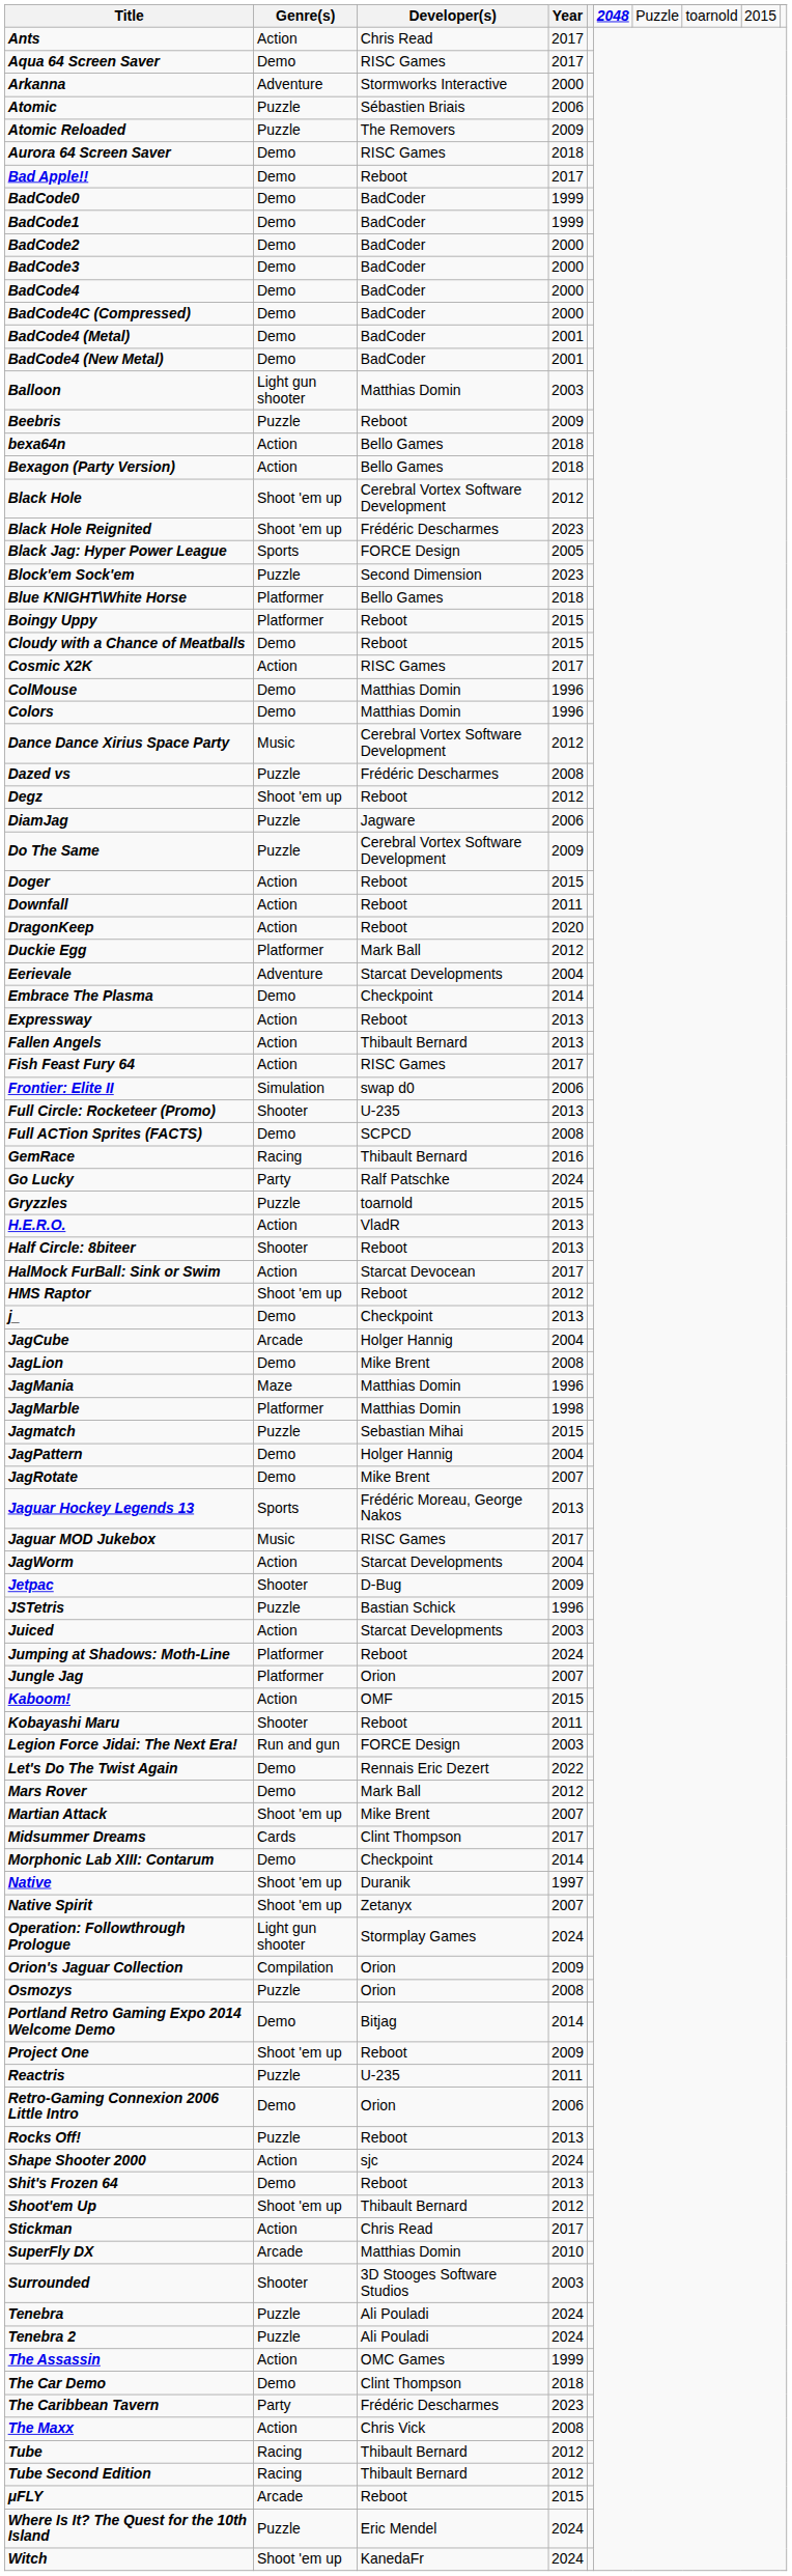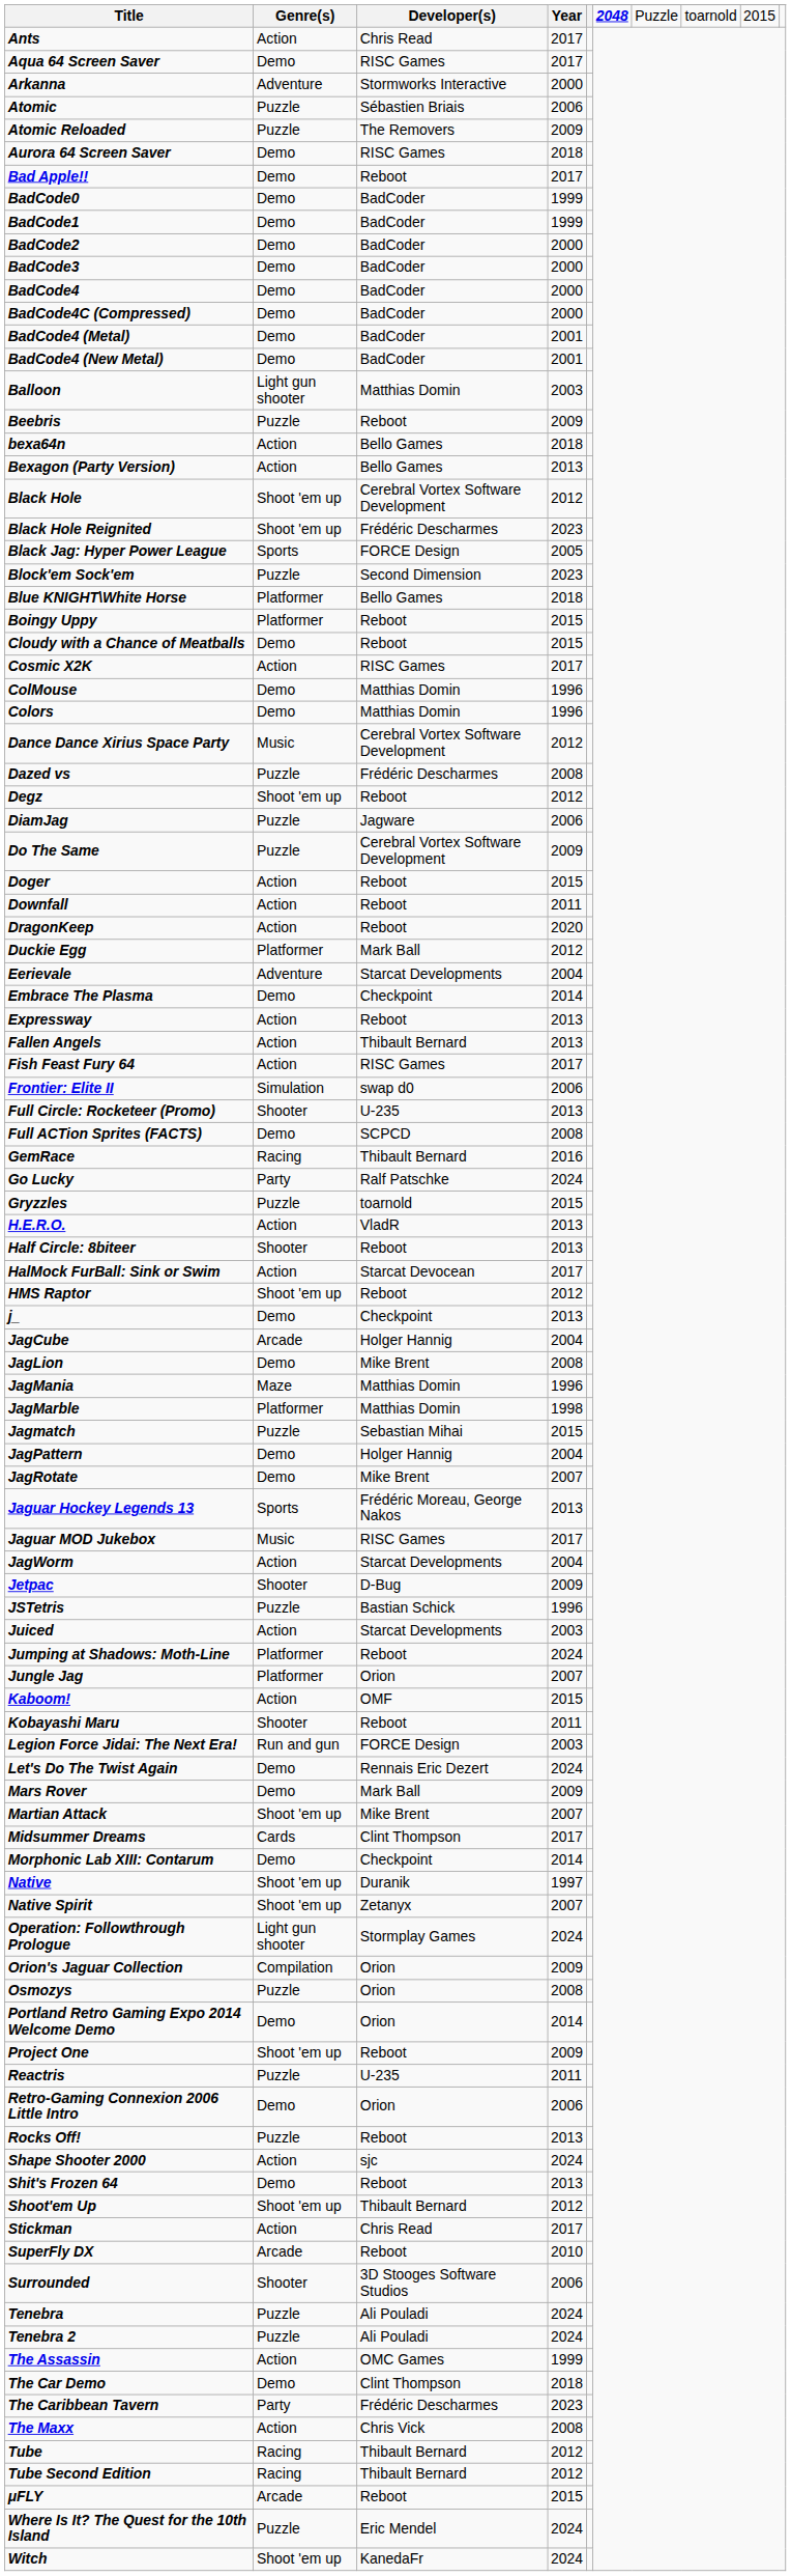 <table class="wikitable plainrowheaders sortable" id="softwarelist">
 <tr>
 <th rowspan="2">Title</th>
 <th rowspan="2">Genre(s)</th>
 <th rowspan="2">Developer(s)</th>
 <th rowspan="2">Year</th>
 <th rowspan="2" class="unsortable"></th>
 </tr>
 <tr>
 <td id="0–9" style="text-align: left;"><strong><em><a href='#'>2048</a></em></strong></td>
 <td>Puzzle</td>
 <td>toarnold</td>
 <td>2015</td>
 <td></td>
 </tr>
 <tr>
 <td id="A" style="text-align: left;"><strong><em>Ants</em></strong></td>
 <td>Action</td>
 <td>Chris Read</td>
 <td>2017</td>
 <td></td>
 </tr>
 <tr>
 <td style="text-align: left;"><strong><em>Aqua 64 Screen Saver</em></strong></td>
 <td>Demo</td>
 <td>RISC Games</td>
 <td>2017</td>
 <td></td>
 </tr>
 <tr>
 <td style="text-align: left;"><strong><em>Arkanna</em></strong></td>
 <td>Adventure</td>
 <td>Stormworks Interactive</td>
 <td>2000</td>
 <td></td>
 </tr>
 <tr>
 <td style="text-align: left;"><strong><em>Atomic</em></strong></td>
 <td>Puzzle</td>
 <td>Sébastien Briais</td>
 <td>2006</td>
 <td></td>
 </tr>
 <tr>
 <td style="text-align: left;"><strong><em>Atomic Reloaded</em></strong></td>
 <td>Puzzle</td>
 <td>The Removers</td>
 <td>2009</td>
 <td></td>
 </tr>
 <tr>
 <td style="text-align: left;"><strong><em>Aurora 64 Screen Saver</em></strong></td>
 <td>Demo</td>
 <td>RISC Games</td>
 <td>2018</td>
 <td></td>
 </tr>
 <tr>
 <td id="B" style="text-align: left;"><strong><em><a href='#'>Bad Apple!!</a></em></strong></td>
 <td>Demo</td>
 <td>Reboot</td>
 <td>2017</td>
 <td></td>
 </tr>
 <tr>
 <td style="text-align: left;"><strong><em>BadCode0</em></strong></td>
 <td>Demo</td>
 <td>BadCoder</td>
 <td>1999</td>
 <td></td>
 </tr>
 <tr>
 <td style="text-align: left;"><strong><em>BadCode1</em></strong></td>
 <td>Demo</td>
 <td>BadCoder</td>
 <td>1999</td>
 <td></td>
 </tr>
 <tr>
 <td style="text-align: left;"><strong><em>BadCode2</em></strong></td>
 <td>Demo</td>
 <td>BadCoder</td>
 <td>2000</td>
 <td></td>
 </tr>
 <tr>
 <td style="text-align: left;"><strong><em>BadCode3</em></strong></td>
 <td>Demo</td>
 <td>BadCoder</td>
 <td>2000</td>
 <td></td>
 </tr>
 <tr>
 <td style="text-align: left;"><strong><em>BadCode4</em></strong></td>
 <td>Demo</td>
 <td>BadCoder</td>
 <td>2000</td>
 <td></td>
 </tr>
 <tr>
 <td style="text-align: left;"><strong><em>BadCode4C (Compressed)</em></strong></td>
 <td>Demo</td>
 <td>BadCoder</td>
 <td>2000</td>
 <td></td>
 </tr>
 <tr>
 <td style="text-align: left;"><strong><em>BadCode4 (Metal)</em></strong></td>
 <td>Demo</td>
 <td>BadCoder</td>
 <td>2001</td>
 <td></td>
 </tr>
 <tr>
 <td style="text-align: left;"><strong><em>BadCode4 (New Metal)</em></strong></td>
 <td>Demo</td>
 <td>BadCoder</td>
 <td>2001</td>
 <td></td>
 </tr>
 <tr>
 <td style="text-align: left;"><strong><em>Balloon</em></strong></td>
 <td>Light gun shooter</td>
 <td>Matthias Domin</td>
 <td>2003</td>
 <td></td>
 </tr>
 <tr>
 <td style="text-align: left;"><strong><em>Beebris</em></strong></td>
 <td>Puzzle</td>
 <td>Reboot</td>
 <td>2009</td>
 <td></td>
 </tr>
 <tr>
 <td style="text-align: left;"><strong><em>bexa64n</em></strong></td>
 <td>Action</td>
 <td>Bello Games</td>
 <td>2018</td>
 <td></td>
 </tr>
 <tr>
 <td style="text-align: left;"><strong><em>Bexagon (Party Version)</em></strong></td>
 <td>Action</td>
 <td>Bello Games</td>
-<td>2018</td>
+<td>2013</td>
 <td></td>
 </tr>
 <tr>
 <td style="text-align: left;"><strong><em>Black Hole</em></strong></td>
 <td>Shoot 'em up</td>
 <td>Cerebral Vortex Software Development</td>
 <td>2012</td>
 <td></td>
 </tr>
 <tr>
 <td style="text-align: left;"><strong><em>Black Hole Reignited</em></strong></td>
 <td>Shoot 'em up</td>
 <td>Frédéric Descharmes</td>
 <td>2023</td>
 <td></td>
 </tr>
 <tr>
 <td style="text-align: left;"><strong><em>Black Jag: Hyper Power League</em></strong></td>
 <td>Sports</td>
 <td>FORCE Design</td>
 <td>2005</td>
 <td></td>
 </tr>
 <tr>
 <td style="text-align: left;"><strong><em>Block'em Sock'em</em></strong></td>
 <td>Puzzle</td>
 <td>Second Dimension</td>
 <td>2023</td>
 <td></td>
 </tr>
 <tr>
 <td style="text-align: left;"><strong><em>Blue KNIGHT\White Horse</em></strong></td>
 <td>Platformer</td>
 <td>Bello Games</td>
 <td>2018</td>
 <td></td>
 </tr>
 <tr>
 <td style="text-align: left;"><strong><em>Boingy Uppy</em></strong></td>
 <td>Platformer</td>
 <td>Reboot</td>
 <td>2015</td>
 <td></td>
 </tr>
 <tr>
 <td id="C" style="text-align: left;"><strong><em>Cloudy with a Chance of Meatballs</em></strong></td>
 <td>Demo</td>
 <td>Reboot</td>
 <td>2015</td>
 <td></td>
 </tr>
 <tr>
 <td style="text-align: left;"><strong><em>Cosmic X2K</em></strong></td>
 <td>Action</td>
 <td>RISC Games</td>
 <td>2017</td>
 <td></td>
 </tr>
 <tr>
 <td style="text-align: left;"><strong><em>ColMouse</em></strong></td>
 <td>Demo</td>
 <td>Matthias Domin</td>
 <td>1996</td>
 <td></td>
 </tr>
 <tr>
 <td style="text-align: left;"><strong><em>Colors</em></strong></td>
 <td>Demo</td>
 <td>Matthias Domin</td>
 <td>1996</td>
 <td></td>
 </tr>
 <tr>
 <td id="D" style="text-align: left;"><strong><em>Dance Dance Xirius Space Party</em></strong></td>
 <td>Music</td>
 <td>Cerebral Vortex Software Development</td>
 <td>2012</td>
 <td></td>
 </tr>
 <tr>
 <td style="text-align: left;"><strong><em>Dazed vs</em></strong></td>
 <td>Puzzle</td>
 <td>Frédéric Descharmes</td>
 <td>2008</td>
 <td></td>
 </tr>
 <tr>
 <td style="text-align: left;"><strong><em>Degz</em></strong></td>
 <td>Shoot 'em up</td>
 <td>Reboot</td>
 <td>2012</td>
 <td></td>
 </tr>
 <tr>
 <td style="text-align: left;"><strong><em>DiamJag</em></strong></td>
 <td>Puzzle</td>
 <td>Jagware</td>
 <td>2006</td>
 <td></td>
 </tr>
 <tr>
 <td style="text-align: left;"><strong><em>Do The Same</em></strong></td>
 <td>Puzzle</td>
 <td>Cerebral Vortex Software Development</td>
 <td>2009</td>
 <td></td>
 </tr>
 <tr>
 <td style="text-align: left;"><strong><em>Doger</em></strong></td>
 <td>Action</td>
 <td>Reboot</td>
 <td>2015</td>
 <td></td>
 </tr>
 <tr>
 <td style="text-align: left;"><strong><em>Downfall</em></strong></td>
 <td>Action</td>
 <td>Reboot</td>
 <td>2011</td>
 <td></td>
 </tr>
 <tr>
 <td style="text-align: left;"><strong><em>DragonKeep</em></strong></td>
 <td>Action</td>
 <td>Reboot</td>
 <td>2020</td>
 <td></td>
 </tr>
 <tr>
 <td style="text-align: left;"><strong><em>Duckie Egg</em></strong></td>
 <td>Platformer</td>
 <td>Mark Ball</td>
 <td>2012</td>
 <td></td>
 </tr>
 <tr>
 <td id="E" style="text-align: left;"><strong><em>Eerievale</em></strong></td>
 <td>Adventure</td>
 <td>Starcat Developments</td>
 <td>2004</td>
 <td></td>
 </tr>
 <tr>
 <td style="text-align: left;"><strong><em>Embrace The Plasma</em></strong></td>
 <td>Demo</td>
 <td>Checkpoint</td>
 <td>2014</td>
 <td></td>
 </tr>
 <tr>
 <td style="text-align: left;"><strong><em>Expressway</em></strong></td>
 <td>Action</td>
 <td>Reboot</td>
 <td>2013</td>
 <td></td>
 </tr>
 <tr>
 <td id="F" style="text-align: left;"><strong><em>Fallen Angels</em></strong></td>
 <td>Action</td>
 <td>Thibault Bernard</td>
 <td>2013</td>
 <td></td>
 </tr>
 <tr>
 <td style="text-align: left;"><strong><em>Fish Feast Fury 64</em></strong></td>
 <td>Action</td>
 <td>RISC Games</td>
 <td>2017</td>
 <td></td>
 </tr>
 <tr>
 <td style="text-align: left;"><strong><em><a href='#'>Frontier: Elite II</a></em></strong></td>
 <td>Simulation</td>
 <td>swap d0</td>
 <td>2006</td>
 <td></td>
 </tr>
 <tr>
 <td style="text-align: left;"><strong><em>Full Circle: Rocketeer (Promo)</em></strong></td>
 <td>Shooter</td>
 <td>U-235</td>
 <td>2013</td>
 <td></td>
 </tr>
 <tr>
 <td style="text-align: left;"><strong><em>Full ACTion Sprites (FACTS)</em></strong></td>
 <td>Demo</td>
 <td>SCPCD</td>
 <td>2008</td>
 <td></td>
 </tr>
 <tr>
 <td id="G" style="text-align: left;"><strong><em>GemRace</em></strong></td>
 <td>Racing</td>
 <td>Thibault Bernard</td>
 <td>2016</td>
 <td></td>
 </tr>
 <tr>
 <td style="text-align: left;"><strong><em>Go Lucky</em></strong></td>
 <td>Party</td>
 <td>Ralf Patschke</td>
 <td>2024</td>
 <td></td>
 </tr>
 <tr>
 <td style="text-align: left;"><strong><em>Gryzzles</em></strong></td>
 <td>Puzzle</td>
 <td>toarnold</td>
 <td>2015</td>
 <td></td>
 </tr>
 <tr>
 <td id="H" style="text-align: left;"><strong><em><a href='#'>H.E.R.O.</a></em></strong></td>
 <td>Action</td>
 <td>VladR</td>
 <td>2013</td>
 <td></td>
 </tr>
 <tr>
 <td style="text-align: left;"><strong><em>Half Circle: 8biteer</em></strong></td>
 <td>Shooter</td>
 <td>Reboot</td>
 <td>2013</td>
 <td></td>
 </tr>
 <tr>
 <td style="text-align: left;"><strong><em>HalMock FurBall: Sink or Swim</em></strong></td>
 <td>Action</td>
 <td>Starcat Devocean</td>
 <td>2017</td>
 <td></td>
 </tr>
 <tr>
 <td style="text-align: left;"><strong><em>HMS Raptor</em></strong></td>
 <td>Shoot 'em up</td>
 <td>Reboot</td>
 <td>2012</td>
 <td></td>
 </tr>
 <tr>
 <td id="J" style="text-align: left;"><strong><em>j_</em></strong></td>
 <td>Demo</td>
 <td>Checkpoint</td>
 <td>2013</td>
 <td></td>
 </tr>
 <tr>
 <td style="text-align: left;"><strong><em>JagCube</em></strong></td>
 <td>Arcade</td>
 <td>Holger Hannig</td>
 <td>2004</td>
 <td></td>
 </tr>
 <tr>
 <td style="text-align: left;"><strong><em>JagLion</em></strong></td>
 <td>Demo</td>
 <td>Mike Brent</td>
 <td>2008</td>
 <td></td>
 </tr>
 <tr>
 <td style="text-align: left;"><strong><em>JagMania</em></strong></td>
 <td>Maze</td>
 <td>Matthias Domin</td>
 <td>1996</td>
 <td></td>
 </tr>
 <tr>
 <td style="text-align: left;"><strong><em>JagMarble</em></strong></td>
 <td>Platformer</td>
 <td>Matthias Domin</td>
 <td>1998</td>
 <td></td>
 </tr>
 <tr>
 <td style="text-align: left;"><strong><em>Jagmatch</em></strong></td>
 <td>Puzzle</td>
 <td>Sebastian Mihai</td>
 <td>2015</td>
 <td></td>
 </tr>
 <tr>
 <td style="text-align: left;"><strong><em>JagPattern</em></strong></td>
 <td>Demo</td>
 <td>Holger Hannig</td>
 <td>2004</td>
 <td></td>
 </tr>
 <tr>
 <td style="text-align: left;"><strong><em>JagRotate</em></strong></td>
 <td>Demo</td>
 <td>Mike Brent</td>
 <td>2007</td>
 <td></td>
 </tr>
 <tr>
 <td style="text-align: left;"><strong><em><a href='#'>Jaguar Hockey Legends 13</a></em></strong></td>
 <td>Sports</td>
 <td>Frédéric Moreau, George Nakos</td>
 <td>2013</td>
 <td></td>
 </tr>
 <tr>
 <td style="text-align: left;"><strong><em>Jaguar MOD Jukebox</em></strong></td>
 <td>Music</td>
 <td>RISC Games</td>
 <td>2017</td>
 <td></td>
 </tr>
 <tr>
 <td style="text-align: left;"><strong><em>JagWorm</em></strong></td>
 <td>Action</td>
 <td>Starcat Developments</td>
 <td>2004</td>
 <td></td>
 </tr>
 <tr>
 <td style="text-align: left;"><strong><em><a href='#'>Jetpac</a></em></strong></td>
 <td>Shooter</td>
 <td>D-Bug</td>
 <td>2009</td>
 <td></td>
 </tr>
 <tr>
 <td style="text-align: left;"><strong><em>JSTetris</em></strong></td>
 <td>Puzzle</td>
 <td>Bastian Schick</td>
 <td>1996</td>
 <td></td>
 </tr>
 <tr>
 <td style="text-align: left;"><strong><em>Juiced</em></strong></td>
 <td>Action</td>
 <td>Starcat Developments</td>
 <td>2003</td>
 <td></td>
 </tr>
 <tr>
 <td style="text-align: left;"><strong><em>Jumping at Shadows: Moth-Line</em></strong></td>
 <td>Platformer</td>
 <td>Reboot</td>
 <td>2024</td>
 <td></td>
 </tr>
 <tr>
 <td style="text-align: left;"><strong><em>Jungle Jag</em></strong></td>
 <td>Platformer</td>
 <td>Orion</td>
 <td>2007</td>
 <td></td>
 </tr>
 <tr>
 <td id="K" style="text-align: left;"><strong><em><a href='#'>Kaboom!</a></em></strong></td>
 <td>Action</td>
 <td>OMF</td>
 <td>2015</td>
 <td></td>
 </tr>
 <tr>
 <td style="text-align: left;"><strong><em>Kobayashi Maru</em></strong></td>
 <td>Shooter</td>
 <td>Reboot</td>
 <td>2011</td>
 <td></td>
 </tr>
 <tr>
 <td id="L" style="text-align: left;"><strong><em>Legion Force Jidai: The Next Era!</em></strong></td>
 <td>Run and gun</td>
 <td>FORCE Design</td>
 <td>2003</td>
 <td></td>
 </tr>
 <tr>
 <td style="text-align: left;"><strong><em>Let's Do The Twist Again</em></strong></td>
 <td>Demo</td>
 <td>Rennais Eric Dezert</td>
-<td>2022</td>
+<td>2024</td>
 <td></td>
 </tr>
 <tr>
 <td id="M" style="text-align: left;"><strong><em>Mars Rover</em></strong></td>
 <td>Demo</td>
 <td>Mark Ball</td>
-<td>2012</td>
+<td>2009</td>
 <td></td>
 </tr>
 <tr>
 <td style="text-align: left;"><strong><em>Martian Attack</em></strong></td>
 <td>Shoot 'em up</td>
 <td>Mike Brent</td>
 <td>2007</td>
 <td></td>
 </tr>
 <tr>
 <td style="text-align: left;"><strong><em> Midsummer Dreams</em></strong></td>
 <td>Cards</td>
 <td>Clint Thompson</td>
 <td>2017</td>
 <td></td>
 </tr>
 <tr>
 <td style="text-align: left;"><strong><em>Morphonic Lab XIII: Contarum</em></strong></td>
 <td>Demo</td>
 <td>Checkpoint</td>
 <td>2014</td>
 <td></td>
 </tr>
 <tr>
 <td id="N" style="text-align: left;"><strong><em><a href='#'>Native</a></em></strong></td>
 <td>Shoot 'em up</td>
 <td>Duranik</td>
 <td>1997</td>
 <td></td>
 </tr>
 <tr>
 <td style="text-align: left;"><strong><em>Native Spirit</em></strong></td>
 <td>Shoot 'em up</td>
 <td>Zetanyx</td>
 <td>2007</td>
 <td></td>
 </tr>
 <tr>
 <td id="O" style="text-align: left;"><strong><em>Operation: Followthrough Prologue</em></strong></td>
 <td>Light gun shooter</td>
 <td>Stormplay Games</td>
 <td>2024</td>
 <td></td>
 </tr>
 <tr>
 <td style="text-align: left;"><strong><em>Orion's Jaguar Collection</em></strong></td>
 <td>Compilation</td>
 <td>Orion</td>
 <td>2009</td>
 <td></td>
 </tr>
 <tr>
 <td style="text-align: left;"><strong><em>Osmozys</em></strong></td>
 <td>Puzzle</td>
 <td>Orion</td>
 <td>2008</td>
 <td></td>
 </tr>
 <tr>
 <td id="P" style="text-align: left;"><strong><em>Portland Retro Gaming Expo 2014 Welcome Demo</em></strong></td>
 <td>Demo</td>
-<td>Bitjag</td>
+<td>Orion</td>
 <td>2014</td>
 <td></td>
 </tr>
 <tr>
 <td style="text-align: left;"><strong><em>Project One</em></strong></td>
 <td>Shoot 'em up</td>
 <td>Reboot</td>
 <td>2009</td>
 <td></td>
 </tr>
 <tr>
 <td id="R" style="text-align: left;"><strong><em>Reactris</em></strong></td>
 <td>Puzzle</td>
 <td>U-235</td>
 <td>2011</td>
 <td></td>
 </tr>
 <tr>
 <td style="text-align: left;"><strong><em>Retro-Gaming Connexion 2006 Little Intro</em></strong></td>
 <td>Demo</td>
 <td>Orion</td>
 <td>2006</td>
 <td></td>
 </tr>
 <tr>
 <td style="text-align: left;"><strong><em>Rocks Off!</em></strong></td>
 <td>Puzzle</td>
 <td>Reboot</td>
 <td>2013</td>
 <td></td>
 </tr>
 <tr>
 <td id="S" style="text-align: left;"><strong><em>Shape Shooter 2000</em></strong></td>
 <td>Action</td>
 <td>sjc</td>
 <td>2024</td>
 <td></td>
 </tr>
 <tr>
 <td style="text-align: left;"><strong><em>Shit's Frozen 64 </em></strong></td>
 <td>Demo</td>
 <td>Reboot</td>
 <td>2013</td>
 <td></td>
 </tr>
 <tr>
 <td style="text-align: left;"><strong><em>Shoot'em Up</em></strong></td>
 <td>Shoot 'em up</td>
 <td>Thibault Bernard</td>
 <td>2012</td>
 <td></td>
 </tr>
 <tr>
 <td style="text-align: left;"><strong><em>Stickman</em></strong></td>
 <td>Action</td>
 <td>Chris Read</td>
 <td>2017</td>
 <td></td>
 </tr>
 <tr>
 <td style="text-align: left;"><strong><em>SuperFly DX</em></strong></td>
 <td>Arcade</td>
-<td>Matthias Domin</td>
+<td>Reboot</td>
 <td>2010</td>
 <td></td>
 </tr>
 <tr>
 <td style="text-align: left;"><strong><em>Surrounded</em></strong></td>
 <td>Shooter</td>
 <td>3D Stooges Software Studios</td>
-<td>2003</td>
+<td>2006</td>
 <td></td>
 </tr>
 <tr>
 <td id="T" style="text-align: left;"><strong><em>Tenebra</em></strong></td>
 <td>Puzzle</td>
 <td>Ali Pouladi</td>
 <td>2024</td>
 <td></td>
 </tr>
 <tr>
 <td style="text-align: left;"><strong><em>Tenebra 2</em></strong></td>
 <td>Puzzle</td>
 <td>Ali Pouladi</td>
 <td>2024</td>
 <td></td>
 </tr>
 <tr>
 <td style="text-align: left;"><strong><em><a href='#'>The Assassin</a></em></strong></td>
 <td>Action</td>
 <td>OMC Games</td>
 <td>1999</td>
 <td></td>
 </tr>
 <tr>
 <td style="text-align: left;"><strong><em>The Car Demo</em></strong></td>
 <td>Demo</td>
 <td>Clint Thompson</td>
 <td>2018</td>
 <td></td>
 </tr>
 <tr>
 <td style="text-align: left;"><strong><em>The Caribbean Tavern</em></strong></td>
 <td>Party</td>
 <td>Frédéric Descharmes</td>
 <td>2023</td>
 <td></td>
 </tr>
 <tr>
 <td style="text-align: left;"><strong><em><a href='#'>The Maxx</a></em></strong></td>
 <td>Action</td>
 <td>Chris Vick</td>
 <td>2008</td>
 <td></td>
 </tr>
 <tr>
 <td style="text-align: left;"><strong><em>Tube</em></strong></td>
 <td>Racing</td>
 <td>Thibault Bernard</td>
 <td>2012</td>
 <td></td>
 </tr>
 <tr>
 <td style="text-align: left;"><strong><em>Tube Second Edition</em></strong></td>
 <td>Racing</td>
 <td>Thibault Bernard</td>
 <td>2012</td>
 <td></td>
 </tr>
 <tr>
 <td id="U" style="text-align: left;"><strong><em>μFLY</em></strong></td>
 <td>Arcade</td>
 <td>Reboot</td>
 <td>2015</td>
 <td></td>
 </tr>
 <tr>
 <td id="W" style="text-align: left;"><strong><em>Where Is It? The Quest for the 10th Island</em></strong></td>
 <td>Puzzle</td>
 <td>Eric Mendel</td>
 <td>2024</td>
 <td></td>
 </tr>
 <tr>
 <td style="text-align: left;"><strong><em>Witch</em></strong></td>
 <td>Shoot 'em up</td>
 <td>KanedaFr</td>
 <td>2024</td>
 <td></td>
 </tr>
 </table>
